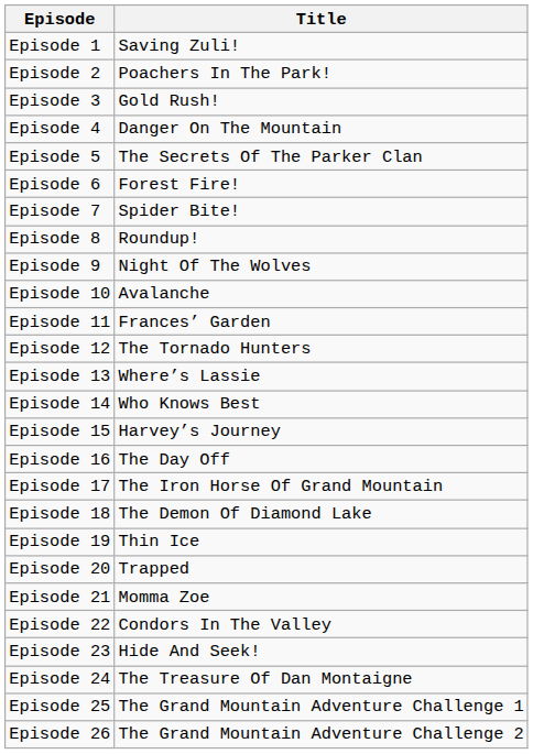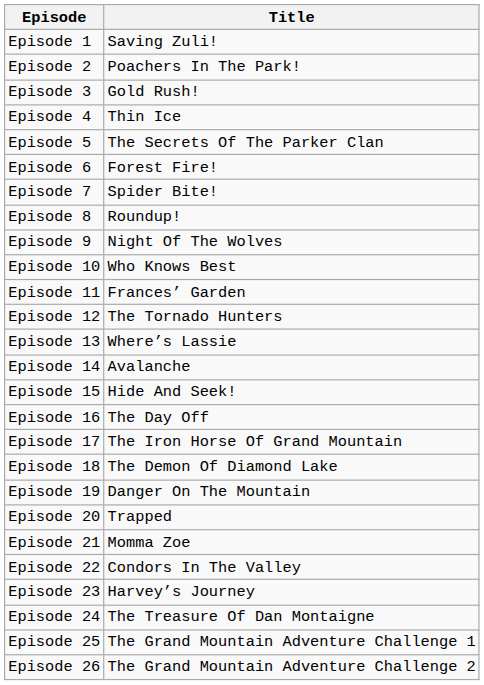 <table class="wikitable">
 <tr>
 <th>Episode</th>
 <th>Title</th>
 </tr>
 <tr>
 <td>Episode 1</td>
 <td>Saving Zuli!</td>
 </tr>
 <tr>
 <td>Episode 2</td>
 <td>Poachers In The Park!</td>
 </tr>
 <tr>
 <td>Episode 3</td>
 <td>Gold Rush!</td>
 </tr>
 <tr>
 <td>Episode 4</td>
-<td>Danger On The Mountain</td>
+<td>Thin Ice</td>
 </tr>
 <tr>
 <td>Episode 5</td>
 <td>The Secrets Of The Parker Clan</td>
 </tr>
 <tr>
 <td>Episode 6</td>
 <td>Forest Fire!</td>
 </tr>
 <tr>
 <td>Episode 7</td>
 <td>Spider Bite!</td>
 </tr>
 <tr>
 <td>Episode 8</td>
 <td>Roundup!</td>
 </tr>
 <tr>
 <td>Episode 9</td>
 <td>Night Of The Wolves</td>
 </tr>
 <tr>
 <td>Episode 10</td>
-<td>Avalanche</td>
+<td>Who Knows Best</td>
 </tr>
 <tr>
 <td>Episode 11</td>
 <td>Frances’ Garden</td>
 </tr>
 <tr>
 <td>Episode 12</td>
 <td>The Tornado Hunters</td>
 </tr>
 <tr>
 <td>Episode 13</td>
 <td>Where’s Lassie</td>
 </tr>
 <tr>
 <td>Episode 14</td>
-<td>Who Knows Best</td>
+<td>Avalanche</td>
 </tr>
 <tr>
 <td>Episode 15</td>
-<td>Harvey’s Journey</td>
+<td>Hide And Seek!</td>
 </tr>
 <tr>
 <td>Episode 16</td>
 <td>The Day Off</td>
 </tr>
 <tr>
 <td>Episode 17</td>
 <td>The Iron Horse Of Grand Mountain</td>
 </tr>
 <tr>
 <td>Episode 18</td>
 <td>The Demon Of Diamond Lake</td>
 </tr>
 <tr>
 <td>Episode 19</td>
-<td>Thin Ice</td>
+<td>Danger On The Mountain</td>
 </tr>
 <tr>
 <td>Episode 20</td>
 <td>Trapped</td>
 </tr>
 <tr>
 <td>Episode 21</td>
 <td>Momma Zoe</td>
 </tr>
 <tr>
 <td>Episode 22</td>
 <td>Condors In The Valley</td>
 </tr>
 <tr>
 <td>Episode 23</td>
-<td>Hide And Seek!</td>
+<td>Harvey’s Journey</td>
 </tr>
 <tr>
 <td>Episode 24</td>
 <td>The Treasure Of Dan Montaigne</td>
 </tr>
 <tr>
 <td>Episode 25</td>
 <td>The Grand Mountain Adventure Challenge 1</td>
 </tr>
 <tr>
 <td>Episode 26</td>
 <td>The Grand Mountain Adventure Challenge 2</td>
 </tr>
 </table>
